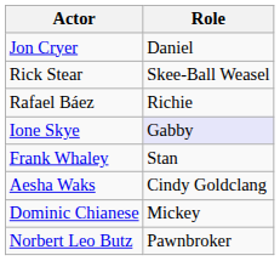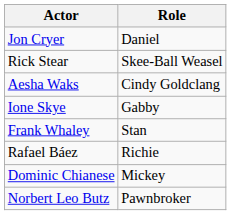 <table class="wikitable" border="1">
 <tr>
 <th>Actor</th>
 <th>Role</th>
 </tr>
 <tr>
 <td><a href='#'>Jon Cryer</a></td>
 <td>Daniel</td>
 </tr>
 <tr>
 <td>Rick Stear</td>
 <td>Skee-Ball Weasel</td>
 </tr>
 <tr>
-<td>Rafael Báez</td>
-<td>Richie</td>
+<td><a href='#'>Aesha Waks</a></td>
+<td>Cindy Goldclang</td>
 </tr>
 <tr>
 <td><a href='#'>Ione Skye</a></td>
-<td style="background: lavender;">Gabby</td>
+<td>Gabby</td>
 </tr>
 <tr>
 <td><a href='#'>Frank Whaley</a></td>
 <td>Stan</td>
 </tr>
 <tr>
-<td><a href='#'>Aesha Waks</a></td>
-<td>Cindy Goldclang</td>
+<td>Rafael Báez</td>
+<td>Richie</td>
 </tr>
 <tr>
 <td><a href='#'>Dominic Chianese</a></td>
 <td>Mickey</td>
 </tr>
 <tr>
 <td><a href='#'>Norbert Leo Butz</a></td>
 <td>Pawnbroker</td>
 </tr>
 </table>
